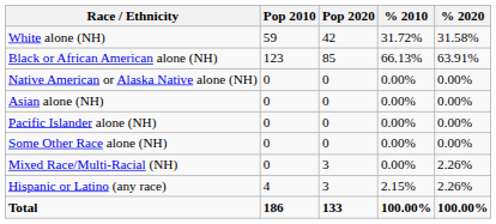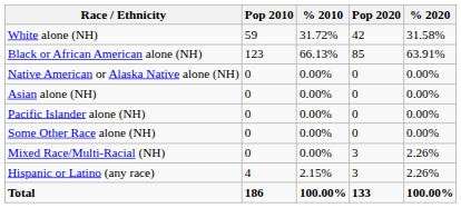 <table class="wikitable">
 <tr>
 <th>Race / Ethnicity</th>
 <th>Pop 2010</th>
+<th>% 2010</th>
 <th>Pop 2020</th>
-<th>% 2010</th>
 <th>% 2020</th>
 </tr>
 <tr>
 <td><a href='#'>White</a> alone (NH)</td>
 <td>59</td>
+<td>31.72%</td>
 <td>42</td>
-<td>31.72%</td>
 <td>31.58%</td>
 </tr>
 <tr>
 <td><a href='#'>Black or African American</a> alone (NH)</td>
 <td>123</td>
+<td>66.13%</td>
 <td>85</td>
-<td>66.13%</td>
 <td>63.91%</td>
 </tr>
 <tr>
 <td><a href='#'>Native American</a> or <a href='#'>Alaska Native</a> alone (NH)</td>
 <td>0</td>
+<td>0.00%</td>
 <td>0</td>
-<td>0.00%</td>
 <td>0.00%</td>
 </tr>
 <tr>
 <td><a href='#'>Asian</a> alone (NH)</td>
 <td>0</td>
+<td>0.00%</td>
 <td>0</td>
-<td>0.00%</td>
 <td>0.00%</td>
 </tr>
 <tr>
 <td><a href='#'>Pacific Islander</a> alone (NH)</td>
 <td>0</td>
+<td>0.00%</td>
 <td>0</td>
-<td>0.00%</td>
 <td>0.00%</td>
 </tr>
 <tr>
 <td><a href='#'>Some Other Race</a> alone (NH)</td>
 <td>0</td>
+<td>0.00%</td>
 <td>0</td>
-<td>0.00%</td>
 <td>0.00%</td>
 </tr>
 <tr>
 <td><a href='#'>Mixed Race/Multi-Racial</a> (NH)</td>
 <td>0</td>
+<td>0.00%</td>
 <td>3</td>
-<td>0.00%</td>
 <td>2.26%</td>
 </tr>
 <tr>
 <td><a href='#'>Hispanic or Latino</a> (any race)</td>
 <td>4</td>
+<td>2.15%</td>
 <td>3</td>
-<td>2.15%</td>
 <td>2.26%</td>
 </tr>
 <tr>
 <td><strong>Total</strong></td>
 <td><strong>186</strong></td>
+<td><strong>100.00%</strong></td>
 <td><strong>133</strong></td>
-<td><strong>100.00%</strong></td>
 <td><strong>100.00%</strong></td>
 </tr>
 </table>
